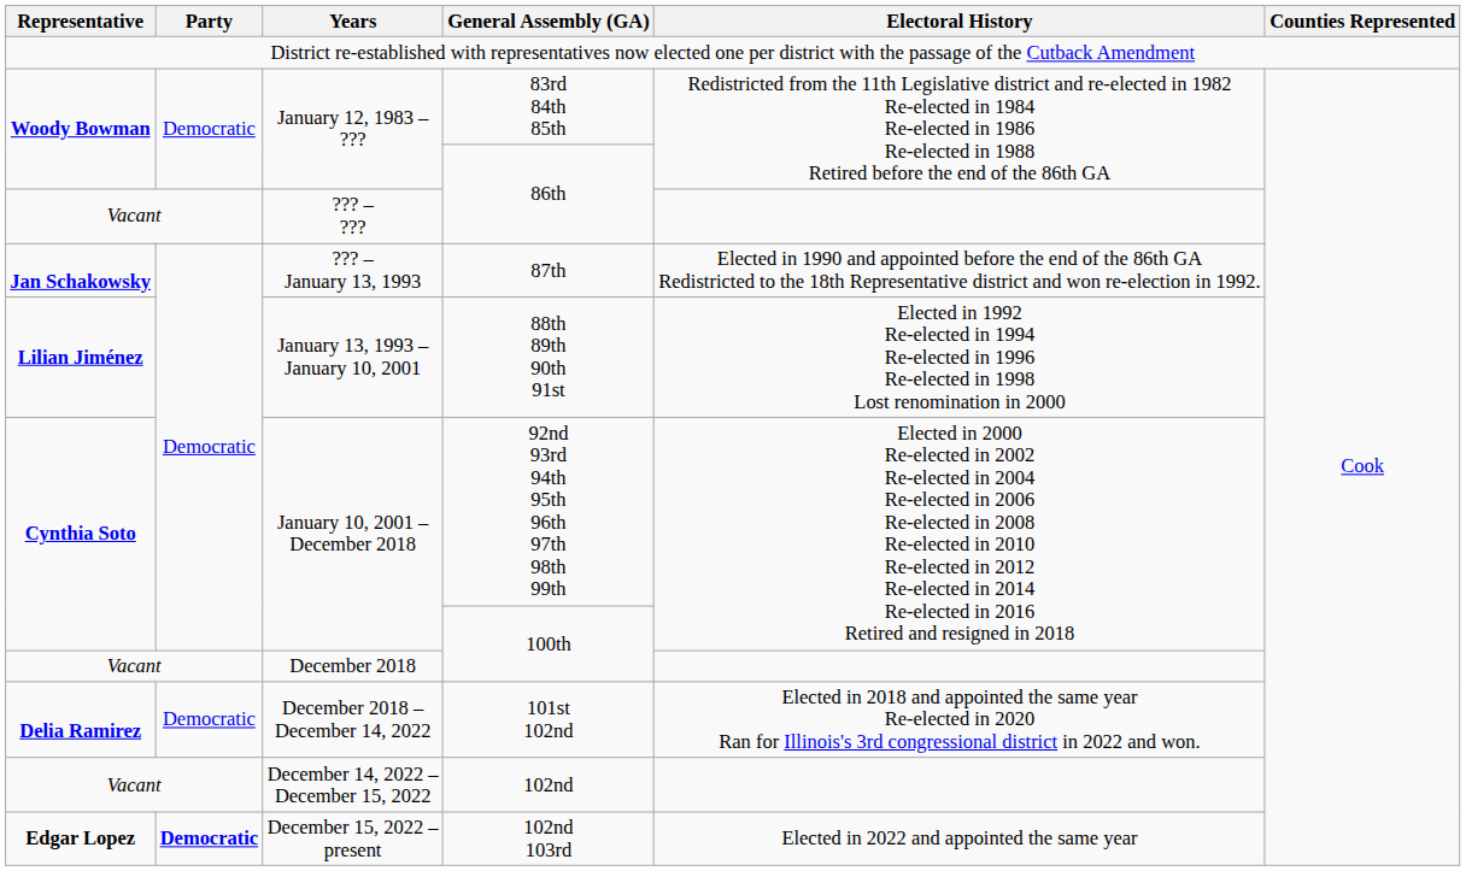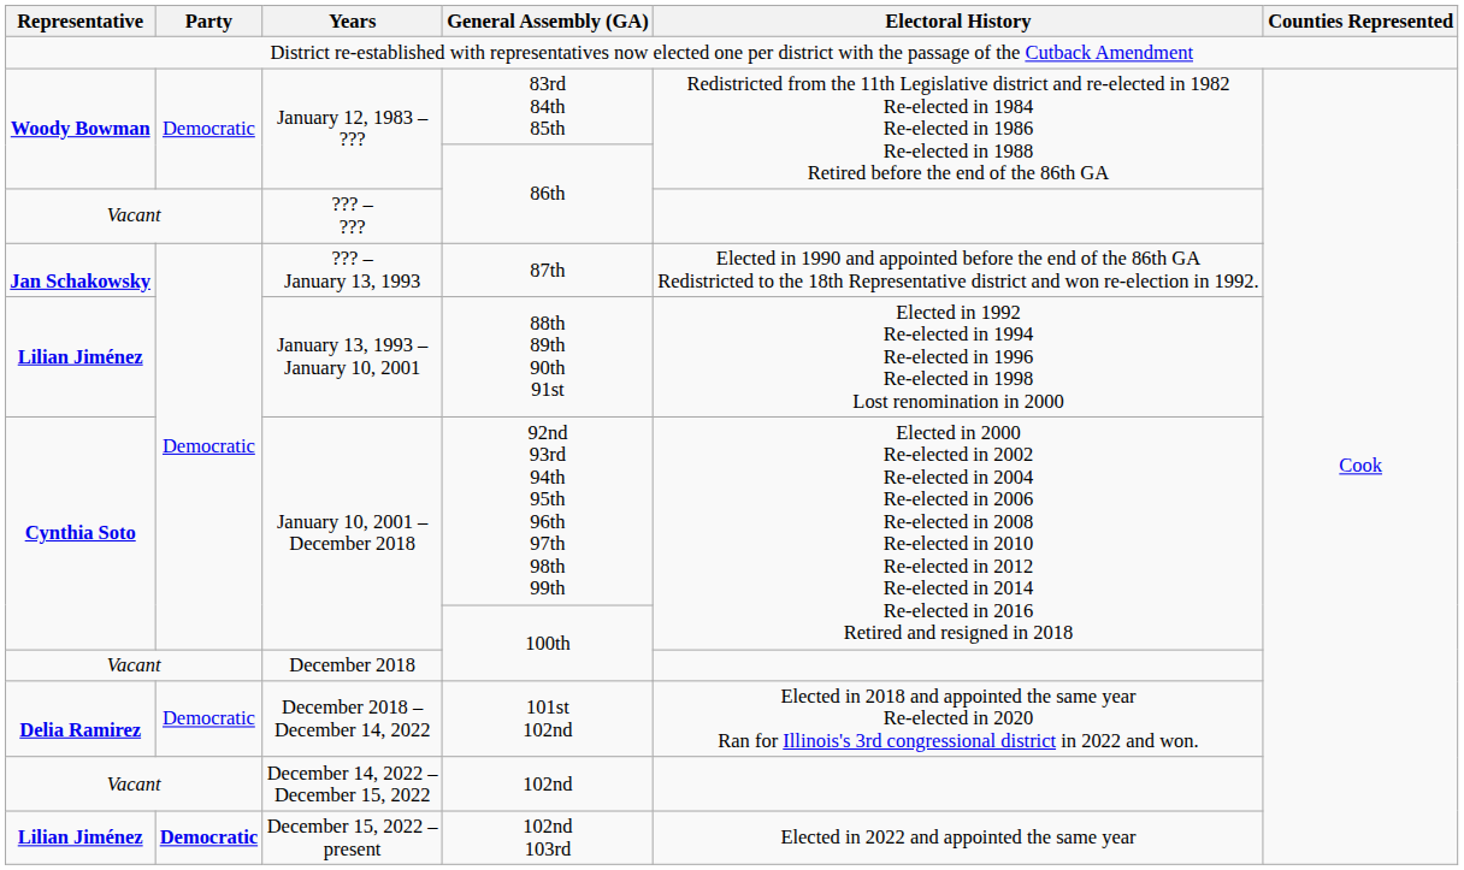 <table class="wikitable" style="text-align:center">
 <tr>
 <th>Representative</th>
 <th>Party</th>
 <th>Years</th>
 <th>General Assembly (GA)</th>
 <th>Electoral History</th>
 <th>Counties Represented</th>
 </tr>
 <tr>
 <td colspan=6>District re-established with representatives now elected one per district with the passage of the <a href='#'>Cutback Amendment</a></td>
 </tr>
 <tr>
 <td rowspan=2><strong><a href='#'>Woody Bowman</a></strong></td>
 <td rowspan=2 ><a href='#'>Democratic</a></td>
 <td rowspan=2>January 12, 1983 –<br>???</td>
 <td>83rd<br>84th<br>85th</td>
 <td rowspan=2>Redistricted from the 11th Legislative district and re-elected in 1982<br>Re-elected in 1984<br>Re-elected in 1986<br>Re-elected in 1988<br>Retired before the end of the 86th GA</td>
 <td rowspan=13><a href='#'>Cook</a></td>
 </tr>
 <tr>
 <td rowspan=3>86th</td>
 </tr>
 <tr>
 <td colspan=2><em>Vacant</em></td>
 <td>??? –<br>???</td>
 <td></td>
 </tr>
 <tr>
 <td align=center rowspan=2><br><strong><a href='#'>Jan Schakowsky</a></strong></td>
 <td rowspan=5 ><a href='#'>Democratic</a></td>
 <td rowspan=2>??? –<br>January 13, 1993</td>
 <td rowspan=2>Elected in 1990 and appointed before the end of the 86th GA<br>Redistricted to the 18th Representative district and won re-election in 1992.</td>
 </tr>
 <tr>
 <td>87th</td>
 </tr>
 <tr>
 <td><strong><a href='#'>Lilian Jiménez</a></strong></td>
 <td>January 13, 1993 –<br>January 10, 2001</td>
 <td>88th<br>89th<br>90th<br>91st</td>
 <td>Elected in 1992<br>Re-elected in 1994<br>Re-elected in 1996<br>Re-elected in 1998<br>Lost renomination in 2000</td>
 </tr>
 <tr>
 <td rowspan=2><strong><a href='#'>Cynthia Soto</a></strong></td>
 <td rowspan=2>January 10, 2001 –<br>December 2018</td>
 <td>92nd<br>93rd<br>94th<br>95th<br>96th<br>97th<br>98th<br>99th</td>
 <td rowspan=2>Elected in 2000<br>Re-elected in 2002<br>Re-elected in 2004<br>Re-elected in 2006<br>Re-elected in 2008<br>Re-elected in 2010<br>Re-elected in 2012<br>Re-elected in 2014<br>Re-elected in 2016<br>Retired and resigned in 2018</td>
 </tr>
 <tr>
 <td rowspan=3>100th</td>
 </tr>
 <tr>
 <td colspan=2><em>Vacant</em></td>
 <td>December 2018</td>
 <td></td>
 </tr>
 <tr>
 <td rowspan=2><br><strong><a href='#'>Delia Ramirez</a></strong></td>
 <td rowspan=2 ><a href='#'>Democratic</a></td>
 <td rowspan=2>December 2018 –<br>December 14, 2022</td>
 <td rowspan=2>Elected in 2018 and appointed the same year<br>Re-elected in 2020<br>Ran for <a href='#'>Illinois's 3rd congressional district</a> in 2022 and won.</td>
 </tr>
 <tr>
 <td>101st<br>102nd</td>
 </tr>
 <tr>
 <td colspan=2><em>Vacant</em></td>
 <td>December 14, 2022 –<br>December 15, 2022</td>
 <td>102nd</td>
 <td></td>
 </tr>
 <tr>
-<td><strong>Edgar Lopez</strong></td>
+<td><strong><a href='#'>Lilian Jiménez</a></strong></td>
 <td><strong><a href='#'>Democratic</a></strong></td>
 <td>December 15, 2022 –<br>present</td>
 <td>102nd<br>103rd</td>
 <td>Elected in 2022 and appointed the same year</td>
 </tr>
 </table>
